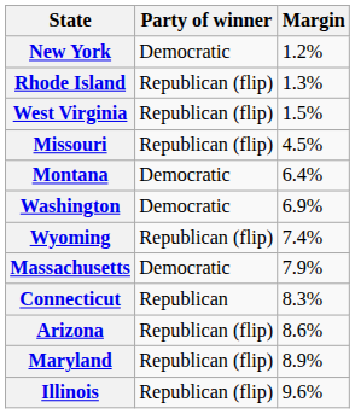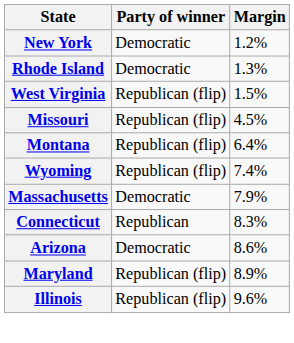 <table class="wikitable sortable">
 <tr>
 <th>State</th>
 <th>Party of winner</th>
 <th>Margin</th>
 </tr>
 <tr>
 <th><a href='#'>New York</a></th>
 <td data-sort-value=-0.5 >Democratic</td>
 <td>1.2%</td>
 </tr>
 <tr>
 <th><a href='#'>Rhode Island</a></th>
-<td data-sort-value=-0.5 >Republican (flip)</td>
+<td data-sort-value=-0.5 >Democratic</td>
 <td>1.3%</td>
 </tr>
 <tr>
 <th><a href='#'>West Virginia</a></th>
 <td data-sort-value=-0.5 >Republican (flip)</td>
 <td>1.5%</td>
 </tr>
 <tr>
 <th><a href='#'>Missouri</a></th>
 <td data-sort-value=-0.5 >Republican (flip)</td>
 <td>4.5%</td>
 </tr>
 <tr>
 <th><a href='#'>Montana</a></th>
-<td data-sort-value=-0.5 >Democratic</td>
+<td data-sort-value=-0.5 >Republican (flip)</td>
 <td>6.4%</td>
-</tr>
-<tr>
-<th><a href='#'>Washington</a></th>
-<td data-sort-value=-0.5 >Democratic</td>
-<td>6.9%</td>
 </tr>
 <tr>
 <th><a href='#'>Wyoming</a></th>
 <td data-sort-value=-0.5 >Republican (flip)</td>
 <td>7.4%</td>
 </tr>
 <tr>
 <th><a href='#'>Massachusetts</a></th>
 <td data-sort-value=-0.5 >Democratic</td>
 <td>7.9%</td>
 </tr>
 <tr>
 <th><a href='#'>Connecticut</a></th>
 <td data-sort-value=-0.5 >Republican</td>
 <td>8.3%</td>
 </tr>
 <tr>
 <th><a href='#'>Arizona</a></th>
-<td data-sort-value=-0.5 >Republican (flip)</td>
+<td data-sort-value=-0.5 >Democratic</td>
 <td>8.6%</td>
 </tr>
 <tr>
 <th><a href='#'>Maryland</a></th>
 <td data-sort-value=-0.5 >Republican (flip)</td>
 <td>8.9%</td>
 </tr>
 <tr>
 <th><a href='#'>Illinois</a></th>
 <td data-sort-value=-0.5 >Republican (flip)</td>
 <td>9.6%</td>
 </tr>
 </table>
